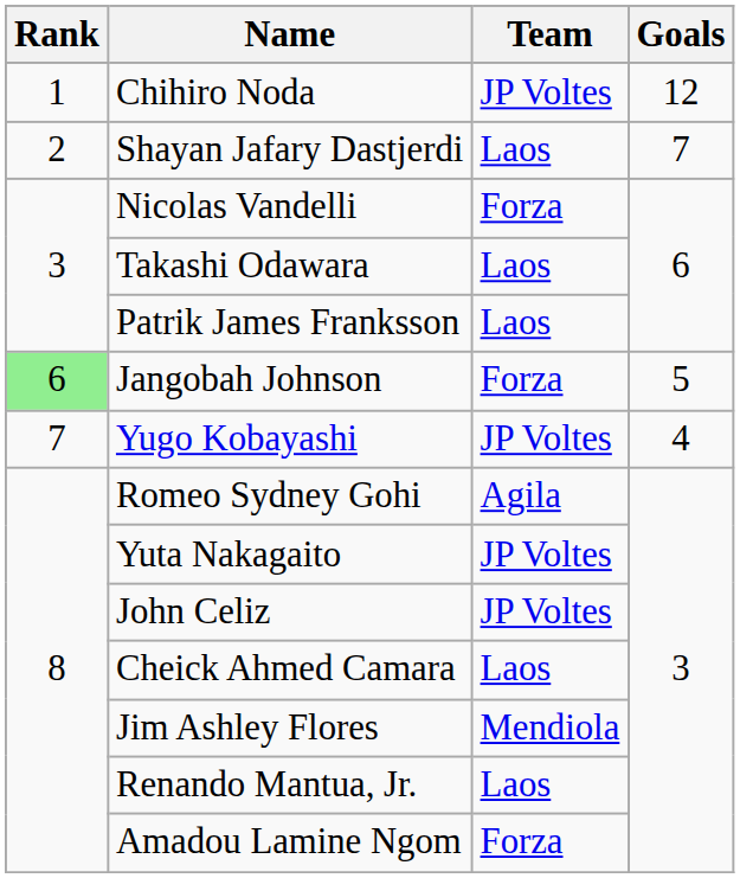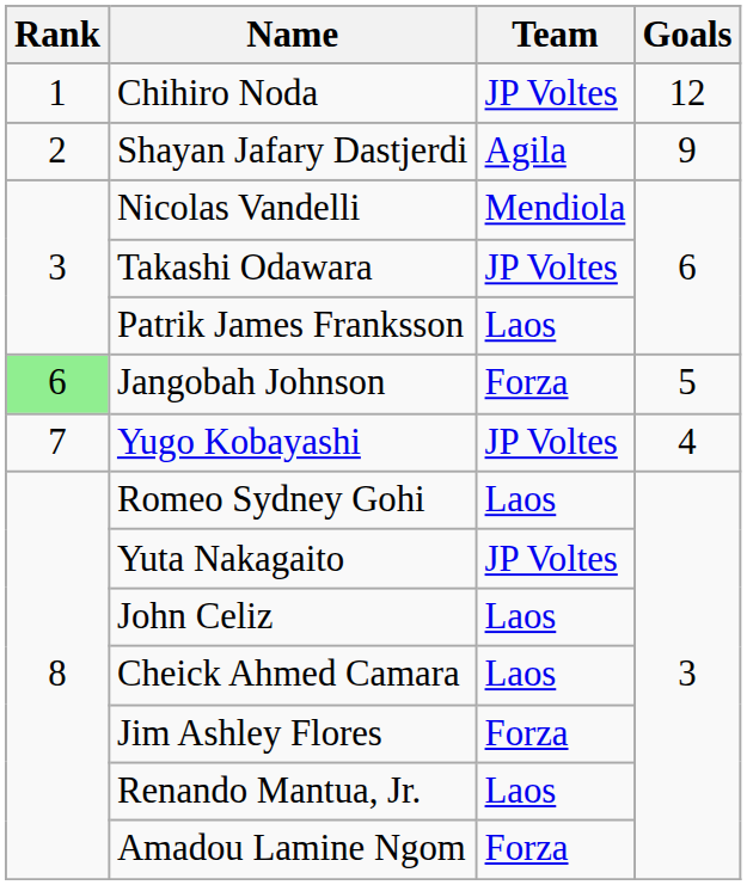 <table class="wikitable">
 <tr>
 <th>Rank</th>
 <th>Name</th>
 <th>Team</th>
 <th>Goals</th>
 </tr>
 <tr>
 <td style="text-align: center;">1</td>
 <td> Chihiro Noda</td>
 <td><a href='#'>JP Voltes</a></td>
 <td style="text-align: center;">12</td>
 </tr>
 <tr>
 <td style="text-align: center;">2</td>
 <td> Shayan Jafary Dastjerdi</td>
-<td><a href='#'>Laos</a></td>
-<td style="text-align: center;">7</td>
+<td><a href='#'>Agila</a></td>
+<td style="text-align: center;">9</td>
 </tr>
 <tr>
 <td rowspan="3" style="text-align: center;">3</td>
 <td> Nicolas Vandelli</td>
-<td><a href='#'>Forza</a></td>
+<td><a href='#'>Mendiola</a></td>
 <td rowspan="3" style="text-align: center;">6</td>
 </tr>
 <tr>
 <td> Takashi Odawara</td>
-<td><a href='#'>Laos</a></td>
+<td><a href='#'>JP Voltes</a></td>
 </tr>
 <tr>
 <td> Patrik James Franksson</td>
 <td><a href='#'>Laos</a></td>
 </tr>
 <tr>
 <td style="background: lightgreen; text-align: center;">6</td>
 <td> Jangobah Johnson</td>
 <td><a href='#'>Forza</a></td>
 <td style="text-align: center;">5</td>
 </tr>
 <tr>
 <td style="text-align: center;">7</td>
 <td> <a href='#'>Yugo Kobayashi</a></td>
 <td><a href='#'>JP Voltes</a></td>
 <td style="text-align: center;">4</td>
 </tr>
 <tr>
 <td rowspan="7" style="text-align: center;">8</td>
 <td> Romeo Sydney Gohi</td>
-<td><a href='#'>Agila</a></td>
+<td><a href='#'>Laos</a></td>
 <td rowspan="7" style="text-align: center;">3</td>
 </tr>
 <tr>
 <td> Yuta Nakagaito</td>
 <td><a href='#'>JP Voltes</a></td>
 </tr>
 <tr>
 <td> John Celiz</td>
-<td><a href='#'>JP Voltes</a></td>
+<td><a href='#'>Laos</a></td>
 </tr>
 <tr>
 <td> Cheick Ahmed Camara</td>
 <td><a href='#'>Laos</a></td>
 </tr>
 <tr>
 <td> Jim Ashley Flores</td>
-<td><a href='#'>Mendiola</a></td>
+<td><a href='#'>Forza</a></td>
 </tr>
 <tr>
 <td> Renando Mantua, Jr.</td>
 <td><a href='#'>Laos</a></td>
 </tr>
 <tr>
 <td> Amadou Lamine Ngom</td>
 <td><a href='#'>Forza</a></td>
 </tr>
 <tr>
 </tr>
 </table>
